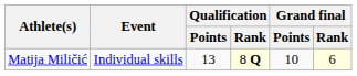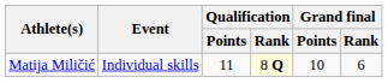 <table class="wikitable">
 <tr>
 <th rowspan="2">Athlete(s)</th>
 <th rowspan="2">Event</th>
 <th colspan="2">Qualification</th>
 <th colspan="2">Grand final</th>
 </tr>
 <tr>
 <th>Points</th>
 <th>Rank</th>
 <th>Points</th>
 <th>Rank</th>
 </tr>
 <tr>
 <td><a href='#'>Matija Miličić</a></td>
 <td><a href='#'>Individual skills</a></td>
-<td align="center">13</td>
+<td align="center">11</td>
 <td align="center" style="background: lightyellow;">8 <strong>Q</strong></td>
 <td align="center">10</td>
-<td align="center" style="background: lightyellow;">6</td>
+<td align="center">6</td>
 </tr>
 </table>
